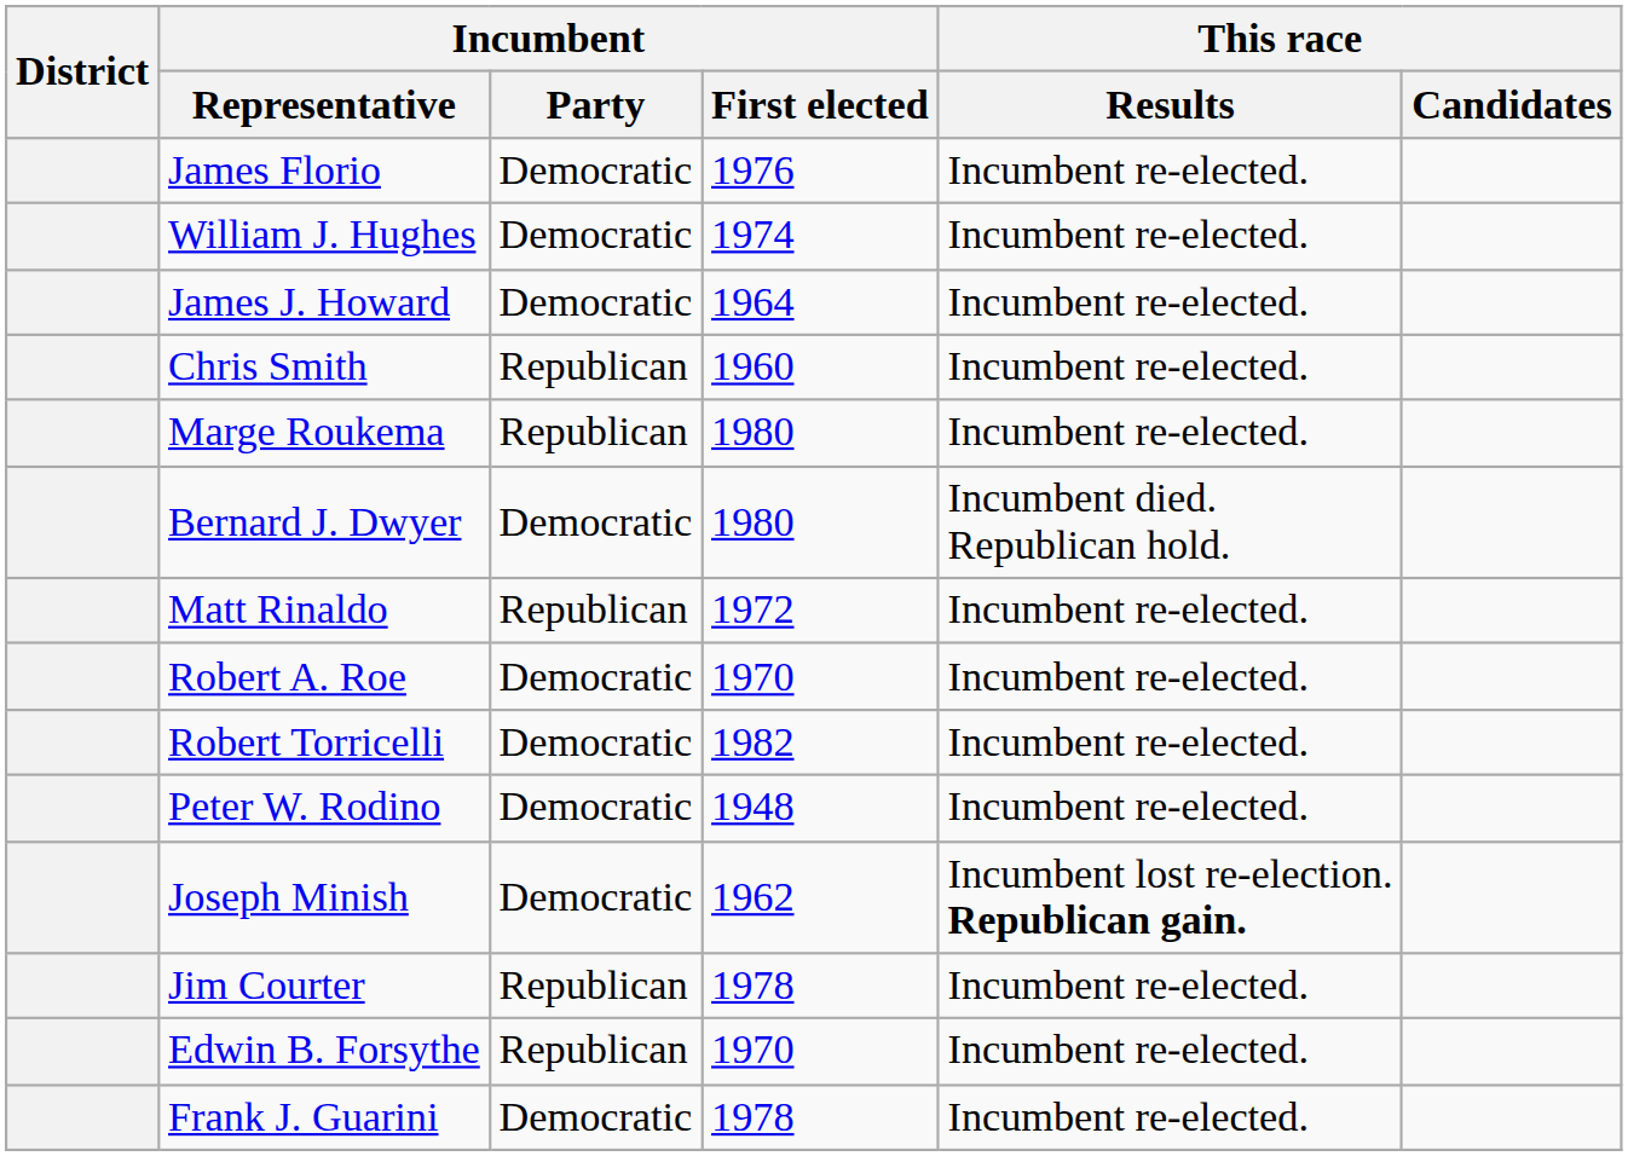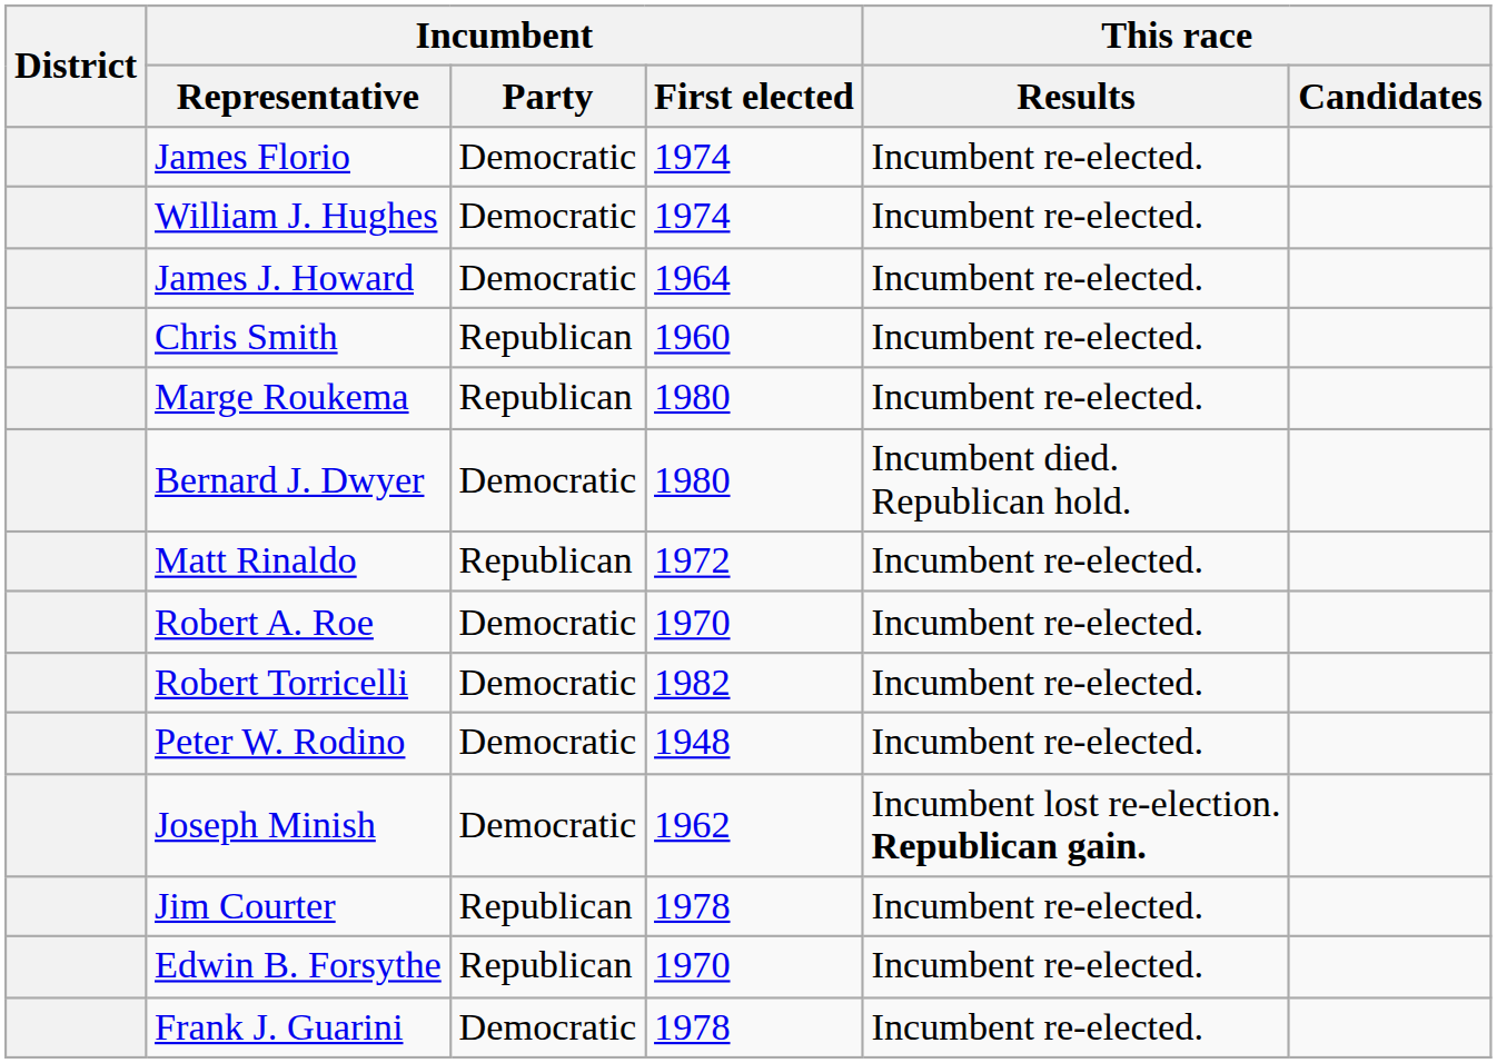 <table class=wikitable>
 <tr>
 <th rowspan=2>District</th>
 <th colspan=3>Incumbent</th>
 <th colspan=2>This race</th>
 </tr>
 <tr>
 <th>Representative</th>
 <th>Party</th>
 <th>First elected</th>
 <th>Results</th>
 <th>Candidates</th>
 </tr>
 <tr>
 <th></th>
 <td><a href='#'>James Florio</a></td>
 <td>Democratic</td>
-<td><a href='#'>1976</a></td>
+<td><a href='#'>1974</a></td>
 <td>Incumbent re-elected.</td>
 <td nowrap></td>
 </tr>
 <tr>
 <th></th>
 <td><a href='#'>William J. Hughes</a></td>
 <td>Democratic</td>
 <td><a href='#'>1974</a></td>
 <td>Incumbent re-elected.</td>
 <td nowrap></td>
 </tr>
 <tr>
 <th></th>
 <td><a href='#'>James J. Howard</a></td>
 <td>Democratic</td>
 <td><a href='#'>1964</a></td>
 <td>Incumbent re-elected.</td>
 <td nowrap><br></td>
 </tr>
 <tr>
 <th></th>
 <td><a href='#'>Chris Smith</a></td>
 <td>Republican</td>
 <td><a href='#'>1960</a></td>
 <td>Incumbent re-elected.</td>
 <td nowrap></td>
 </tr>
 <tr>
 <th></th>
 <td><a href='#'>Marge Roukema</a></td>
 <td>Republican</td>
 <td><a href='#'>1980</a></td>
 <td>Incumbent re-elected.</td>
 <td nowrap></td>
 </tr>
 <tr>
 <th></th>
 <td><a href='#'>Bernard J. Dwyer</a></td>
 <td>Democratic</td>
 <td><a href='#'>1980</a></td>
 <td>Incumbent died.<br>Republican hold.</td>
 <td nowrap></td>
 </tr>
 <tr>
 <th></th>
 <td><a href='#'>Matt Rinaldo</a></td>
 <td>Republican</td>
 <td><a href='#'>1972</a></td>
 <td>Incumbent re-elected.</td>
 <td nowrap></td>
 </tr>
 <tr>
 <th></th>
 <td><a href='#'>Robert A. Roe</a></td>
 <td>Democratic</td>
 <td><a href='#'>1970</a></td>
 <td>Incumbent re-elected.</td>
 <td nowrap></td>
 </tr>
 <tr>
 <th></th>
 <td><a href='#'>Robert Torricelli</a></td>
 <td>Democratic</td>
 <td><a href='#'>1982</a></td>
 <td>Incumbent re-elected.</td>
 <td nowrap></td>
 </tr>
 <tr>
 <th></th>
 <td><a href='#'>Peter W. Rodino</a></td>
 <td>Democratic</td>
 <td><a href='#'>1948</a></td>
 <td>Incumbent re-elected.</td>
 <td nowrap></td>
 </tr>
 <tr>
 <th></th>
 <td><a href='#'>Joseph Minish</a></td>
 <td>Democratic</td>
 <td><a href='#'>1962</a></td>
 <td>Incumbent lost re-election.<br><strong>Republican gain.</strong></td>
 <td nowrap></td>
 </tr>
 <tr>
 <th></th>
 <td><a href='#'>Jim Courter</a></td>
 <td>Republican</td>
 <td><a href='#'>1978</a></td>
 <td>Incumbent re-elected.</td>
 <td nowrap></td>
 </tr>
 <tr>
 <th></th>
 <td><a href='#'>Edwin B. Forsythe</a></td>
 <td>Republican</td>
 <td><a href='#'>1970</a></td>
 <td>Incumbent re-elected.</td>
 <td nowrap><br></td>
 </tr>
 <tr>
 <th></th>
 <td><a href='#'>Frank J. Guarini</a></td>
 <td>Democratic</td>
 <td><a href='#'>1978</a></td>
 <td>Incumbent re-elected.</td>
 <td nowrap></td>
 </tr>
 </table>
